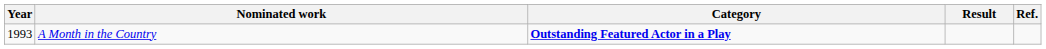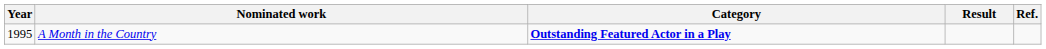 <table class=wikitable>
 <tr>
 <th scope="col" style="width:1em;">Year</th>
 <th scope="col" style="width:39em;">Nominated work</th>
 <th scope="col" style="width:33em;">Category</th>
 <th scope="col" style="width:5em;">Result</th>
 <th scope="col" style="width:1em;">Ref.</th>
 </tr>
 <tr>
-<td>1993</td>
+<td>1995</td>
 <td><em><a href='#'>A Month in the Country</a></em></td>
 <td><strong><a href='#'>Outstanding Featured Actor in a Play</a></strong></td>
 <td></td>
 <td></td>
 </tr>
 </table>
